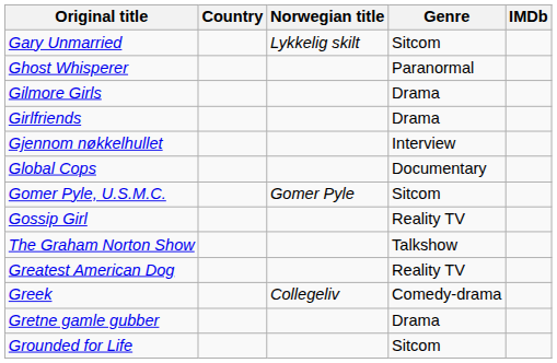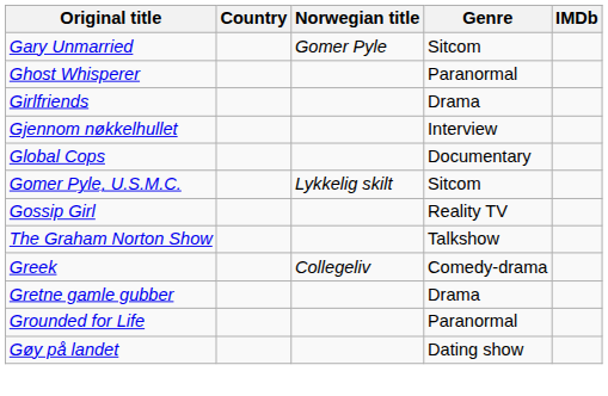 <table class="wikitable">
 <tr>
 <th>Original title</th>
 <th>Country</th>
 <th>Norwegian title</th>
 <th>Genre</th>
 <th>IMDb</th>
 </tr>
 <tr>
 <td><em><a href='#'>Gary Unmarried</a></em></td>
 <td></td>
-<td><em>Lykkelig skilt</em></td>
+<td><em>Gomer Pyle</em></td>
 <td>Sitcom</td>
 <td></td>
 </tr>
 <tr>
 <td><em><a href='#'>Ghost Whisperer</a></em></td>
 <td></td>
 <td></td>
 <td>Paranormal</td>
-<td></td>
-</tr>
-<tr>
-<td><em><a href='#'>Gilmore Girls</a></em></td>
-<td></td>
-<td></td>
-<td>Drama</td>
 <td></td>
 </tr>
 <tr>
 <td><em><a href='#'>Girlfriends</a></em></td>
 <td></td>
 <td></td>
 <td>Drama</td>
 <td></td>
 </tr>
 <tr>
 <td><em><a href='#'>Gjennom nøkkelhullet</a></em></td>
 <td></td>
 <td></td>
 <td>Interview</td>
 <td></td>
 </tr>
 <tr>
 <td><em><a href='#'>Global Cops</a></em></td>
 <td></td>
 <td></td>
 <td>Documentary</td>
 <td></td>
 </tr>
 <tr>
 <td><em><a href='#'>Gomer Pyle, U.S.M.C.</a></em></td>
 <td></td>
-<td><em>Gomer Pyle</em></td>
+<td><em>Lykkelig skilt</em></td>
 <td>Sitcom</td>
 <td></td>
 </tr>
 <tr>
 <td><em><a href='#'>Gossip Girl</a></em></td>
 <td></td>
 <td></td>
 <td>Reality TV</td>
 <td></td>
 </tr>
 <tr>
 <td><em><a href='#'>The Graham Norton Show</a></em></td>
 <td></td>
 <td></td>
 <td>Talkshow</td>
-<td></td>
-</tr>
-<tr>
-<td><em><a href='#'>Greatest American Dog</a></em></td>
-<td></td>
-<td></td>
-<td>Reality TV</td>
 <td></td>
 </tr>
 <tr>
 <td><em><a href='#'>Greek</a></em></td>
 <td></td>
 <td><em>Collegeliv</em></td>
 <td>Comedy-drama</td>
 <td></td>
 </tr>
 <tr>
 <td><em><a href='#'>Gretne gamle gubber</a></em></td>
 <td></td>
 <td></td>
 <td>Drama</td>
 <td></td>
 </tr>
 <tr>
 <td><em><a href='#'>Grounded for Life</a></em></td>
 <td></td>
 <td></td>
-<td>Sitcom</td>
+<td>Paranormal</td>
+<td></td>
+</tr>
+<tr>
+<td><em><a href='#'>Gøy på landet</a></em></td>
+<td></td>
+<td></td>
+<td>Dating show</td>
 <td></td>
 </tr>
 </table>
